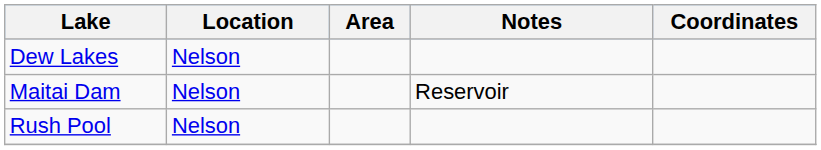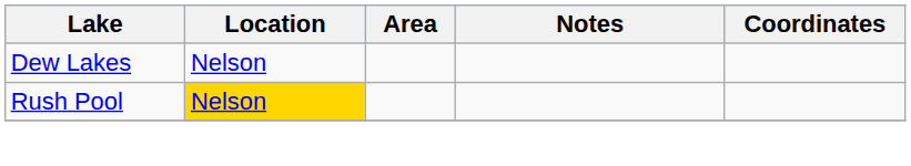 <table class="wikitable sortable" width=95%>
 <tr bgcolor=#99CCFF>
 <th width=20%>Lake</th>
 <th width=20%>Location</th>
 <th width=10%;data-sort-type="number">Area</th>
 <th width=30%>Notes</th>
 <th width=20%>Coordinates</th>
 </tr>
 <tr>
 <td><a href='#'>Dew Lakes</a></td>
 <td><a href='#'>Nelson</a></td>
 <td></td>
 <td></td>
 <td></td>
 </tr>
 <tr>
-<td><a href='#'>Maitai Dam</a></td>
-<td><a href='#'>Nelson</a></td>
-<td></td>
-<td>Reservoir</td>
-<td></td>
-</tr>
-<tr>
 <td><a href='#'>Rush Pool</a></td>
-<td><a href='#'>Nelson</a></td>
+<td style="background: gold;"><a href='#'>Nelson</a></td>
 <td></td>
 <td></td>
 <td></td>
 </tr>
 <tr>
 </tr>
 </table>
